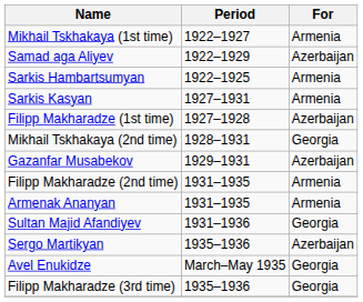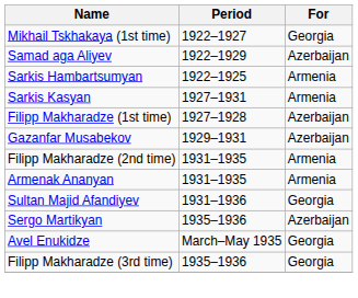 <table class="wikitable">
 <tr>
 <th>Name</th>
 <th>Period</th>
 <th>For</th>
 </tr>
 <tr>
 <td><a href='#'>Mikhail Tskhakaya</a> (1st time)</td>
 <td>1922–1927</td>
-<td>Armenia</td>
+<td>Georgia</td>
 </tr>
 <tr>
 <td><a href='#'>Samad aga Aliyev</a></td>
 <td>1922–1929</td>
 <td>Azerbaijan</td>
 </tr>
 <tr>
 <td><a href='#'>Sarkis Hambartsumyan</a></td>
 <td>1922–1925</td>
 <td>Armenia</td>
 </tr>
 <tr>
 <td><a href='#'>Sarkis Kasyan</a></td>
 <td>1927–1931</td>
 <td>Armenia</td>
 </tr>
 <tr>
 <td><a href='#'>Filipp Makharadze</a> (1st time)</td>
 <td>1927–1928</td>
 <td>Azerbaijan</td>
-</tr>
-<tr>
-<td>Mikhail Tskhakaya (2nd time)</td>
-<td>1928–1931</td>
-<td>Georgia</td>
 </tr>
 <tr>
 <td><a href='#'>Gazanfar Musabekov</a></td>
 <td>1929–1931</td>
 <td>Azerbaijan</td>
 </tr>
 <tr>
 <td>Filipp Makharadze (2nd time)</td>
 <td>1931–1935</td>
 <td>Armenia</td>
 </tr>
 <tr>
 <td><a href='#'>Armenak Ananyan</a></td>
 <td>1931–1935</td>
 <td>Armenia</td>
 </tr>
 <tr>
 <td><a href='#'>Sultan Majid Afandiyev</a></td>
 <td>1931–1936</td>
 <td>Georgia</td>
 </tr>
 <tr>
 <td><a href='#'>Sergo Martikyan</a></td>
 <td>1935–1936</td>
 <td>Azerbaijan</td>
 </tr>
 <tr>
 <td><a href='#'>Avel Enukidze</a></td>
 <td>March–May 1935</td>
 <td>Georgia</td>
 </tr>
 <tr>
 <td>Filipp Makharadze (3rd time)</td>
 <td>1935–1936</td>
 <td>Georgia</td>
 </tr>
 <tr>
 </tr>
 </table>
